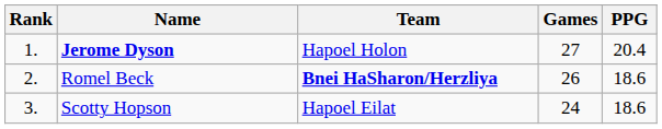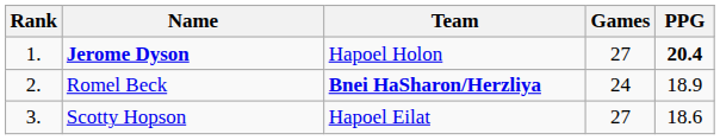 <table class="wikitable sortable" style="text-align: center">
 <tr>
 <th>Rank</th>
 <th width=200>Name</th>
 <th width=200>Team</th>
 <th>Games</th>
 <th width=40>PPG</th>
 </tr>
 <tr>
 <td>1.</td>
 <td align="left"> <strong><a href='#'>Jerome Dyson</a></strong></td>
 <td align="left"><a href='#'>Hapoel Holon</a></td>
 <td>27</td>
-<td>20.4</td>
+<td><strong>20.4</strong></td>
 </tr>
 <tr>
 <td>2.</td>
 <td align="left"> <a href='#'>Romel Beck</a></td>
 <td align="left"><strong><a href='#'>Bnei HaSharon/Herzliya</a></strong></td>
-<td>26</td>
-<td>18.6</td>
+<td>24</td>
+<td>18.9</td>
 </tr>
 <tr>
 <td>3.</td>
 <td align="left"> <a href='#'>Scotty Hopson</a></td>
 <td align="left"><a href='#'>Hapoel Eilat</a></td>
-<td>24</td>
+<td>27</td>
 <td>18.6</td>
 </tr>
 </table>
